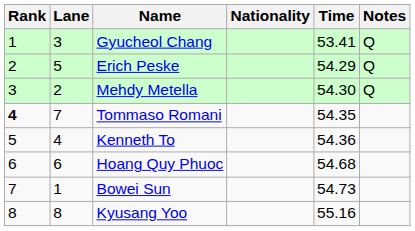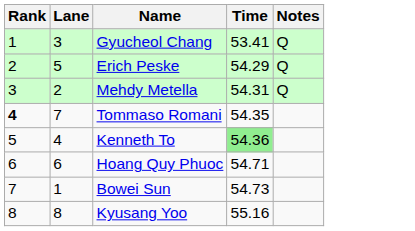 <table class="wikitable">
 <tr>
 <th>Rank</th>
 <th>Lane</th>
 <th>Name</th>
-<th>Nationality</th>
 <th>Time</th>
 <th>Notes</th>
 </tr>
 <tr bgcolor=ccffcc>
 <td>1</td>
 <td>3</td>
 <td><a href='#'>Gyucheol Chang</a></td>
-<td></td>
 <td>53.41</td>
 <td>Q</td>
 </tr>
 <tr bgcolor=ccffcc>
 <td>2</td>
 <td>5</td>
 <td><a href='#'>Erich Peske</a></td>
-<td></td>
 <td>54.29</td>
 <td>Q</td>
 </tr>
 <tr bgcolor=ccffcc>
 <td>3</td>
 <td>2</td>
 <td><a href='#'>Mehdy Metella</a></td>
-<td></td>
-<td>54.30</td>
+<td>54.31</td>
 <td>Q</td>
 </tr>
 <tr>
 <td><strong>4</strong></td>
 <td>7</td>
 <td><a href='#'>Tommaso Romani</a></td>
-<td></td>
 <td>54.35</td>
 <td></td>
 </tr>
 <tr>
 <td>5</td>
 <td>4</td>
 <td><a href='#'>Kenneth To</a></td>
-<td></td>
-<td>54.36</td>
+<td style="background: lightgreen;">54.36</td>
 <td></td>
 </tr>
 <tr>
 <td>6</td>
 <td>6</td>
 <td><a href='#'>Hoang Quy Phuoc</a></td>
-<td></td>
-<td>54.68</td>
+<td>54.71</td>
 <td></td>
 </tr>
 <tr>
 <td>7</td>
 <td>1</td>
 <td><a href='#'>Bowei Sun</a></td>
-<td></td>
 <td>54.73</td>
 <td></td>
 </tr>
 <tr>
 <td>8</td>
 <td>8</td>
 <td><a href='#'>Kyusang Yoo</a></td>
-<td></td>
 <td>55.16</td>
 <td></td>
 </tr>
 </table>
